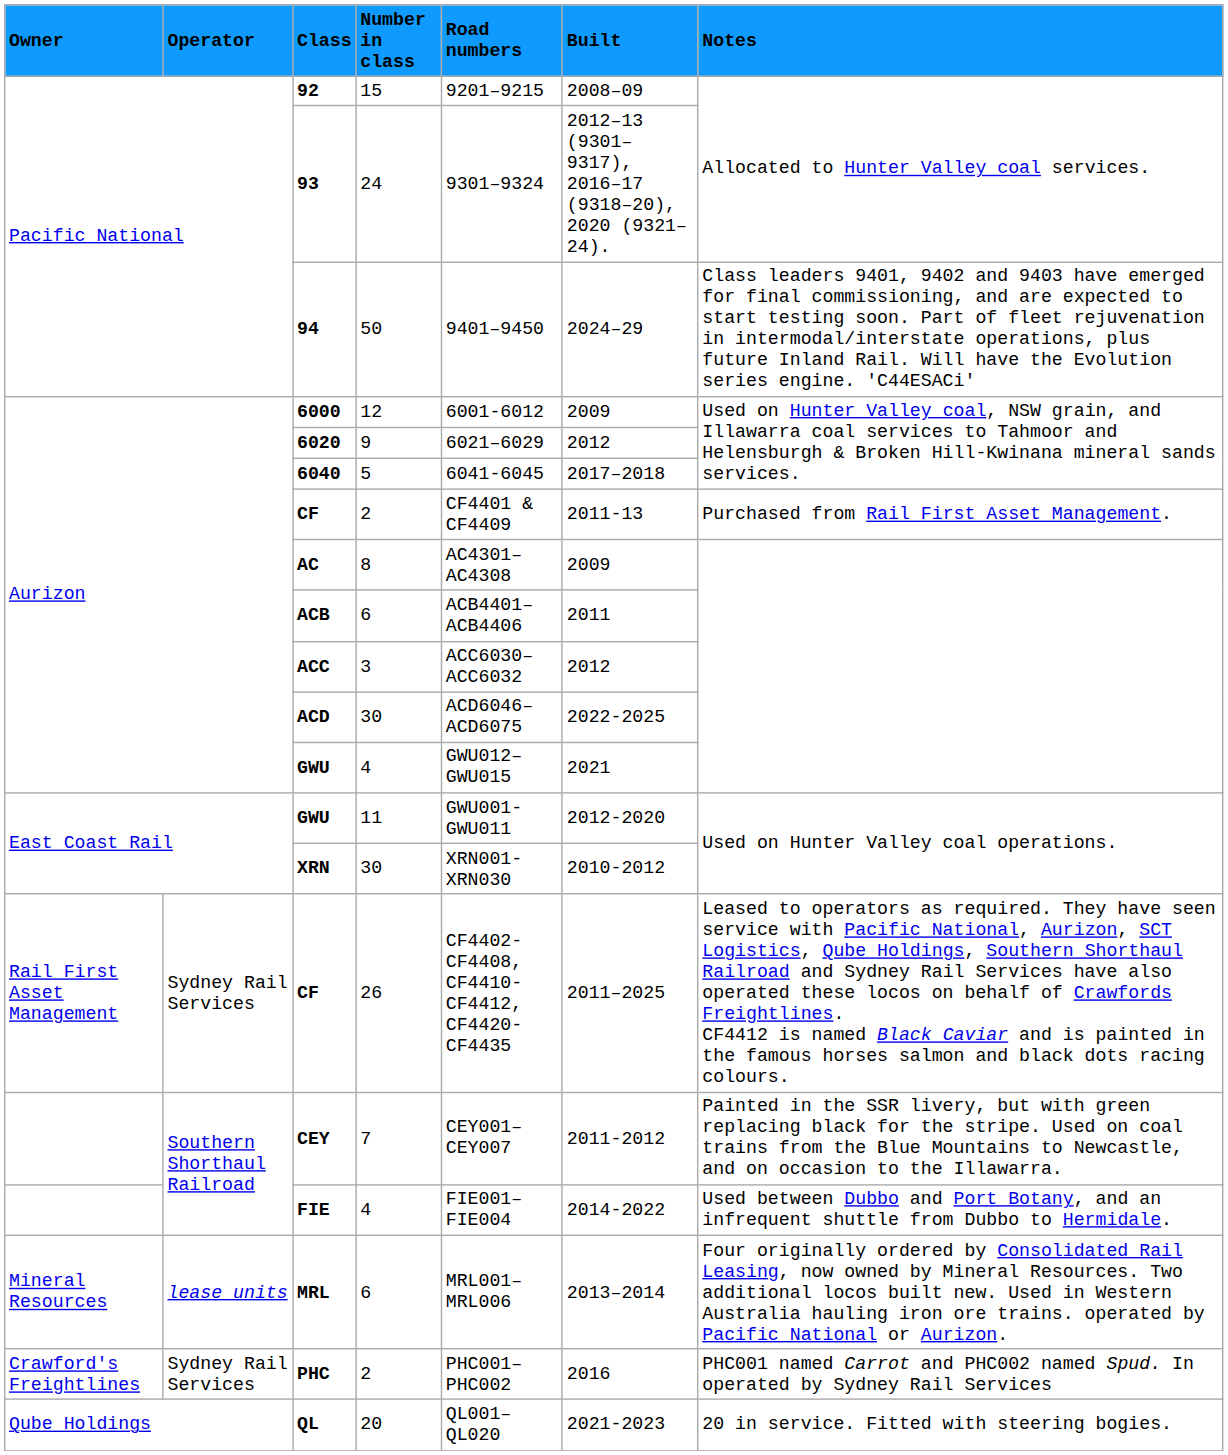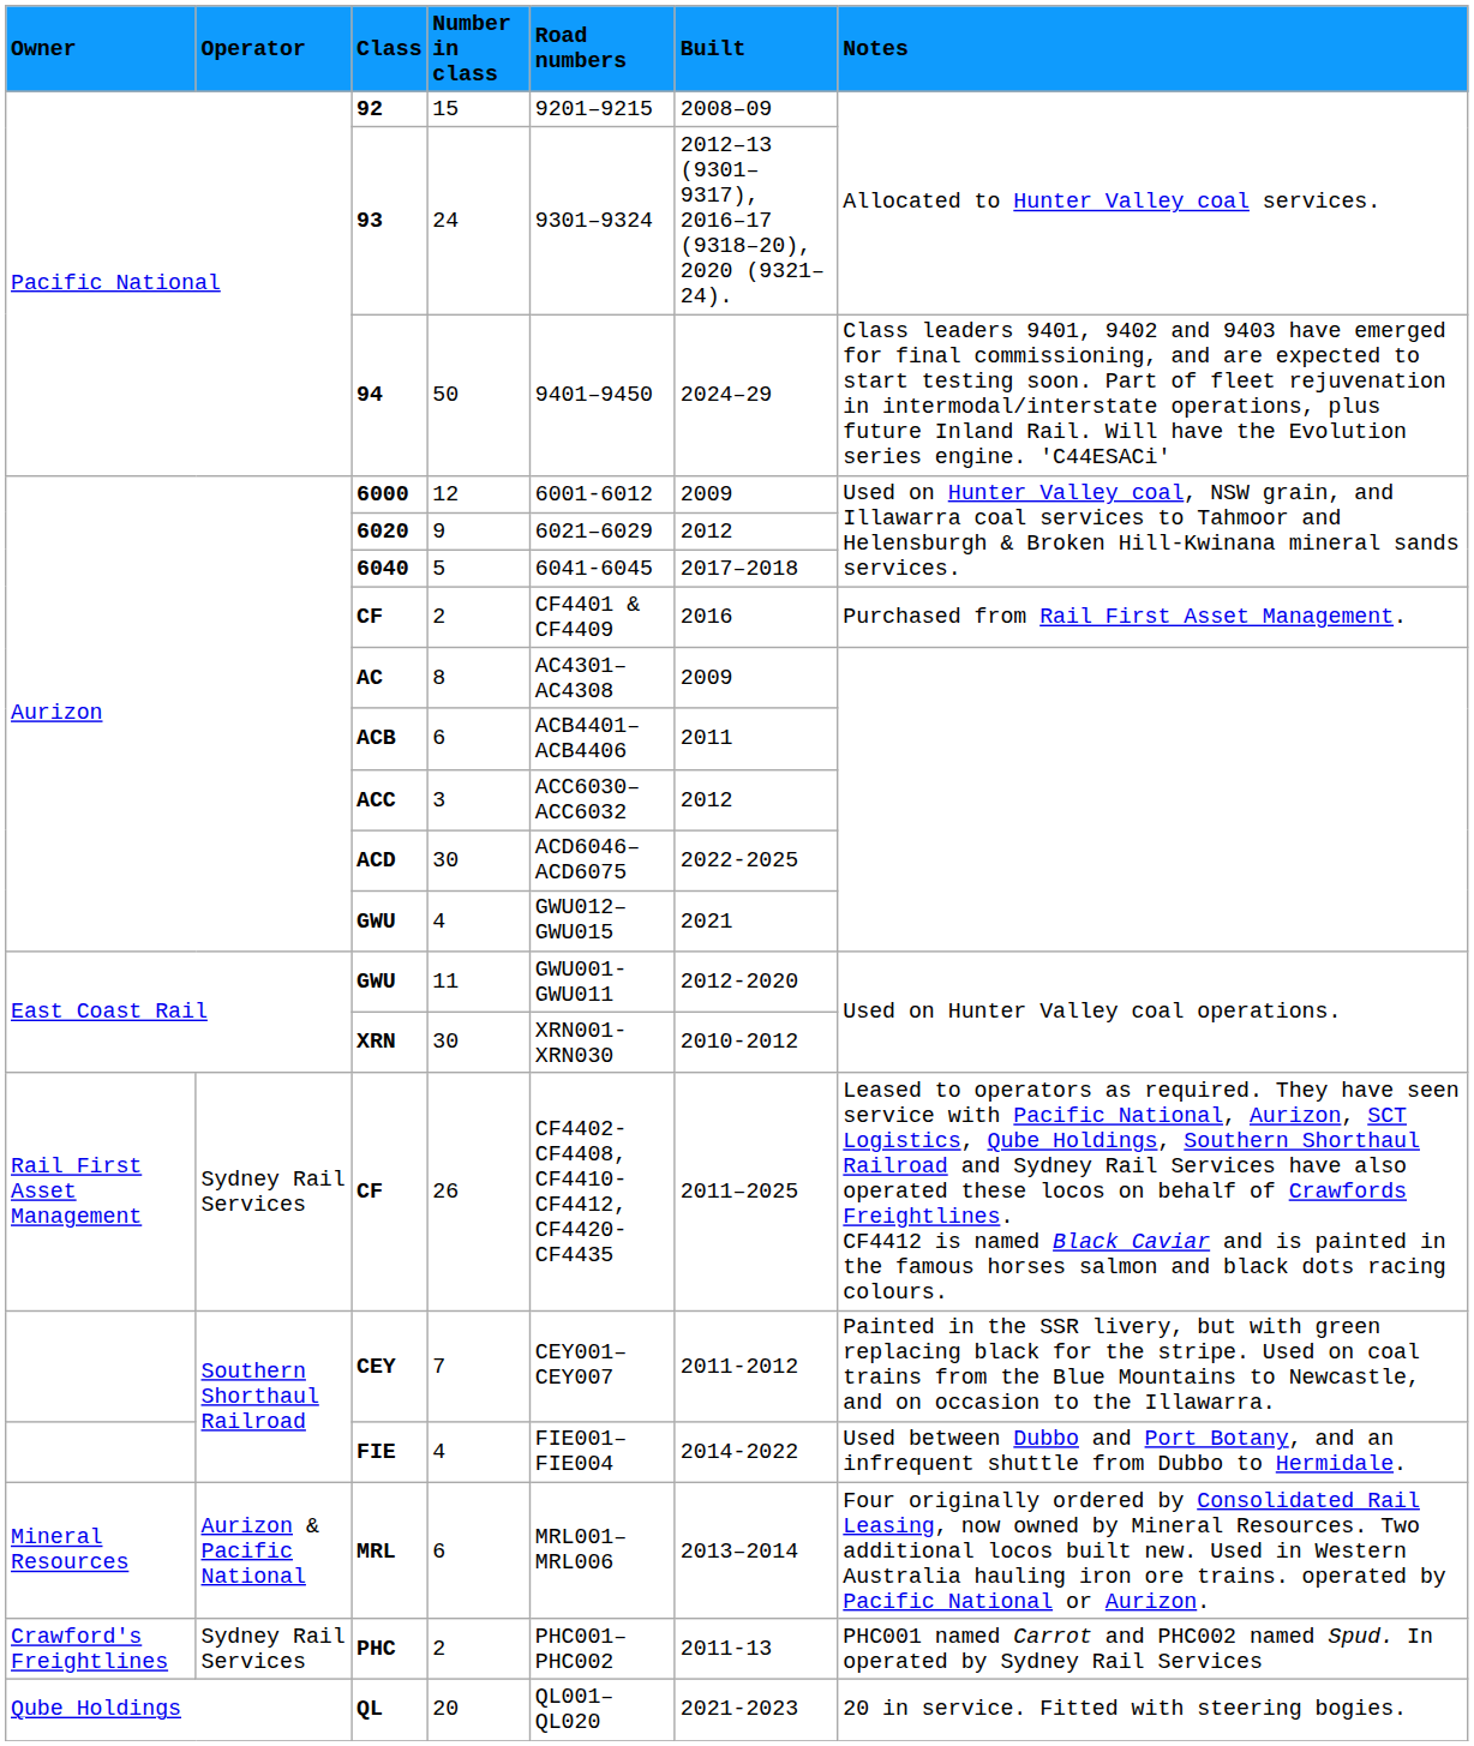 <table class="wikitable sortable">
 <tr bgcolor="#0F9BFD">
 <td><strong>Owner</strong></td>
 <td><strong>Operator</strong></td>
 <td><strong>Class</strong></td>
 <td><strong>Number in class</strong></td>
 <td><strong>Road numbers</strong></td>
 <td><strong>Built</strong></td>
 <td><strong>Notes</strong></td>
 </tr>
 <tr bgcolor="#FFFFFF">
 <td colspan="2" rowspan="3"><a href='#'>Pacific National</a></td>
 <td><strong>92</strong></td>
 <td>15</td>
 <td>9201–9215</td>
 <td>2008–09</td>
 <td rowspan="2">Allocated to <a href='#'>Hunter Valley coal</a> services.</td>
 </tr>
 <tr bgcolor="#FFFFFF">
 <td><strong>93</strong></td>
 <td>24</td>
 <td>9301–9324</td>
 <td>2012–13 (9301–9317), 2016–17 (9318–20), 2020 (9321–24).</td>
 </tr>
 <tr bgcolor="#FFFFFF">
 <td><strong>94</strong></td>
 <td>50</td>
 <td>9401–9450</td>
 <td>2024–29</td>
 <td>Class leaders 9401, 9402 and 9403 have emerged for final commissioning, and are expected to start testing soon. Part of fleet rejuvenation in intermodal/interstate operations, plus future Inland Rail. Will have the Evolution series engine. 'C44ESACi'</td>
 </tr>
 <tr bgcolor="#FFFFFF">
 <td colspan="2" rowspan="9"><a href='#'>Aurizon</a></td>
 <td><strong>6000</strong></td>
 <td>12</td>
 <td>6001-6012</td>
 <td>2009</td>
 <td rowspan="3">Used on <a href='#'>Hunter Valley coal</a>, NSW grain, and Illawarra coal services to Tahmoor and Helensburgh & Broken Hill-Kwinana mineral sands services.</td>
 </tr>
 <tr bgcolor="#FFFFFF">
 <td><strong>6020</strong></td>
 <td>9</td>
 <td>6021–6029</td>
 <td>2012</td>
 </tr>
 <tr bgcolor="#FFFFFF">
 <td><strong>6040</strong></td>
 <td>5</td>
 <td>6041-6045</td>
 <td>2017–2018</td>
 </tr>
 <tr bgcolor="#FFFFFF">
 <td><strong>CF</strong></td>
 <td>2</td>
 <td>CF4401 & CF4409</td>
-<td>2011-13</td>
+<td>2016</td>
 <td>Purchased from <a href='#'>Rail First Asset Management</a>.</td>
 </tr>
 <tr bgcolor="#FFFFFF">
 <td><strong>AC</strong></td>
 <td>8</td>
 <td>AC4301–AC4308</td>
 <td>2009</td>
 <td rowspan="5"></td>
 </tr>
 <tr bgcolor="#FFFFFF">
 <td><strong>ACB</strong></td>
 <td>6</td>
 <td>ACB4401–ACB4406</td>
 <td>2011</td>
 </tr>
 <tr bgcolor="#FFFFFF">
 <td><strong>ACC</strong></td>
 <td>3</td>
 <td>ACC6030–ACC6032</td>
 <td>2012</td>
 </tr>
 <tr bgcolor="#FFFFFF">
 <td><strong>ACD</strong></td>
 <td>30</td>
 <td>ACD6046–ACD6075</td>
 <td>2022-2025</td>
 </tr>
 <tr bgcolor="#FFFFFF">
 <td><strong>GWU</strong></td>
 <td>4</td>
 <td>GWU012–GWU015</td>
 <td>2021</td>
 </tr>
 <tr bgcolor="#FFFFFF">
 <td colspan="2" rowspan="2"><a href='#'>East Coast Rail</a></td>
 <td><strong>GWU</strong></td>
 <td>11</td>
 <td>GWU001-GWU011</td>
 <td>2012-2020</td>
 <td rowspan="2">Used on Hunter Valley coal operations.</td>
 </tr>
 <tr bgcolor="#FFFFFF">
 <td><strong>XRN</strong></td>
 <td>30</td>
 <td>XRN001-XRN030</td>
 <td>2010-2012</td>
 </tr>
 <tr bgcolor="#FFFFFF">
 <td><a href='#'>Rail First Asset Management</a></td>
 <td>Sydney Rail Services</td>
 <td><strong>CF</strong></td>
 <td>26</td>
 <td>CF4402-CF4408,<br>CF4410-CF4412, CF4420-CF4435</td>
 <td>2011–2025</td>
 <td>Leased to operators as required. They have seen service with <a href='#'>Pacific National</a>, <a href='#'>Aurizon</a>, <a href='#'>SCT Logistics</a>, <a href='#'>Qube Holdings</a>, <a href='#'>Southern Shorthaul Railroad</a> and Sydney Rail Services have also operated these locos on behalf of <a href='#'>Crawfords Freightlines</a>.<br>CF4412 is named <em><a href='#'>Black Caviar</a></em> and is painted in the famous horses salmon and black dots racing colours.</td>
 </tr>
 <tr bgcolor="#FFFFFF">
 <td></td>
 <td rowspan="2"><a href='#'>Southern Shorthaul Railroad</a></td>
 <td><strong>CEY</strong></td>
 <td>7</td>
 <td>CEY001–CEY007</td>
 <td>2011-2012</td>
 <td>Painted in the SSR livery, but with green replacing black for the stripe. Used on coal trains from the Blue Mountains to Newcastle, and on occasion to the Illawarra.</td>
 </tr>
 <tr bgcolor="#FFFFFF">
 <td></td>
 <td><strong>FIE</strong></td>
 <td>4</td>
 <td>FIE001–FIE004</td>
 <td>2014-2022</td>
 <td>Used between <a href='#'>Dubbo</a> and <a href='#'>Port Botany</a>, and an infrequent shuttle from Dubbo to <a href='#'>Hermidale</a>.</td>
 </tr>
 <tr bgcolor="#FFFFFF">
 <td><a href='#'>Mineral Resources</a></td>
-<td><em><a href='#'>lease units</a></em></td>
+<td><a href='#'>Aurizon</a> & <a href='#'>Pacific National</a></td>
 <td><strong>MRL</strong></td>
 <td>6</td>
 <td>MRL001–MRL006</td>
 <td>2013–2014</td>
 <td>Four originally ordered by <a href='#'>Consolidated Rail Leasing</a>, now owned by Mineral Resources. Two additional locos built new. Used in Western Australia hauling iron ore trains. operated by <a href='#'>Pacific National</a> or <a href='#'>Aurizon</a>.</td>
 </tr>
 <tr bgcolor="#FFFFFF">
 <td><a href='#'>Crawford's Freightlines</a></td>
 <td>Sydney Rail Services</td>
 <td><strong>PHC</strong></td>
 <td>2</td>
 <td>PHC001–PHC002</td>
-<td>2016</td>
+<td>2011-13</td>
 <td>PHC001 named <em>Carrot</em> and PHC002 named <em>Spud.</em> In operated by Sydney Rail Services</td>
 </tr>
 <tr bgcolor="#FFFFFF">
 <td colspan="2"><a href='#'>Qube Holdings</a></td>
 <td><strong>QL</strong></td>
 <td>20</td>
 <td>QL001–QL020</td>
 <td>2021-2023</td>
 <td>20 in service.   Fitted with steering bogies.</td>
 </tr>
 </table>
